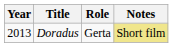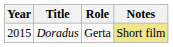 <table class="wikitable sortable">
 <tr>
 <th>Year</th>
 <th>Title</th>
 <th>Role</th>
 <th class="unsortable">Notes</th>
 </tr>
 <tr>
-<td>2013</td>
+<td>2015</td>
 <td><em>Doradus</em></td>
 <td>Gerta</td>
 <td style="background: khaki;">Short film</td>
 </tr>
 </table>
